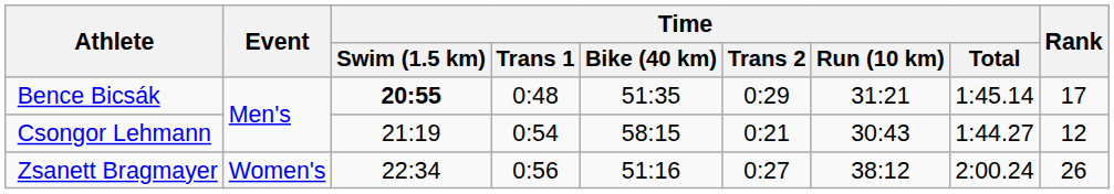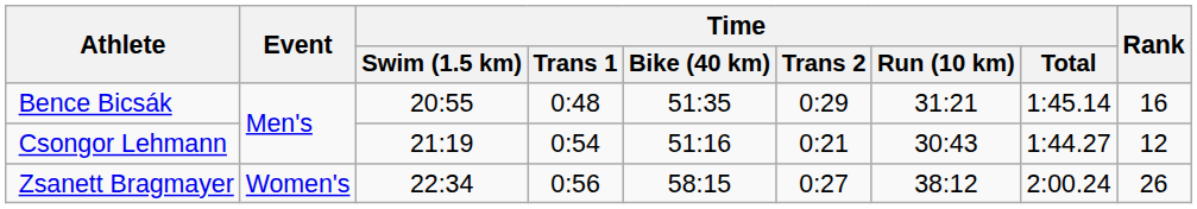 <table class=wikitable style="font-size:90%;text-align:center">
 <tr>
 <th rowspan=2>Athlete</th>
 <th rowspan=2>Event</th>
 <th colspan=6>Time</th>
 <th rowspan=2>Rank</th>
 </tr>
 <tr style="font-size:95%">
 <th>Swim (1.5 km)</th>
 <th>Trans 1</th>
 <th>Bike (40 km)</th>
 <th>Trans 2</th>
 <th>Run (10 km)</th>
 <th>Total</th>
 </tr>
 <tr>
 <td align=left> <a href='#'>Bence Bicsák</a></td>
 <td align=left rowspan=2><a href='#'>Men's</a></td>
-<td><strong>20:55</strong></td>
+<td>20:55</td>
 <td>0:48</td>
 <td>51:35</td>
 <td>0:29</td>
 <td>31:21</td>
 <td>1:45.14</td>
-<td>17</td>
+<td>16</td>
 </tr>
 <tr>
 <td align=left> <a href='#'>Csongor Lehmann</a></td>
 <td>21:19</td>
 <td>0:54</td>
-<td>58:15</td>
+<td>51:16</td>
 <td>0:21</td>
 <td>30:43</td>
 <td>1:44.27</td>
 <td>12</td>
 </tr>
 <tr>
 <td align=left> <a href='#'>Zsanett Bragmayer</a></td>
 <td align=left><a href='#'>Women's</a></td>
 <td>22:34</td>
 <td>0:56</td>
-<td>51:16</td>
+<td>58:15</td>
 <td>0:27</td>
 <td>38:12</td>
 <td>2:00.24</td>
 <td>26</td>
 </tr>
 </table>
